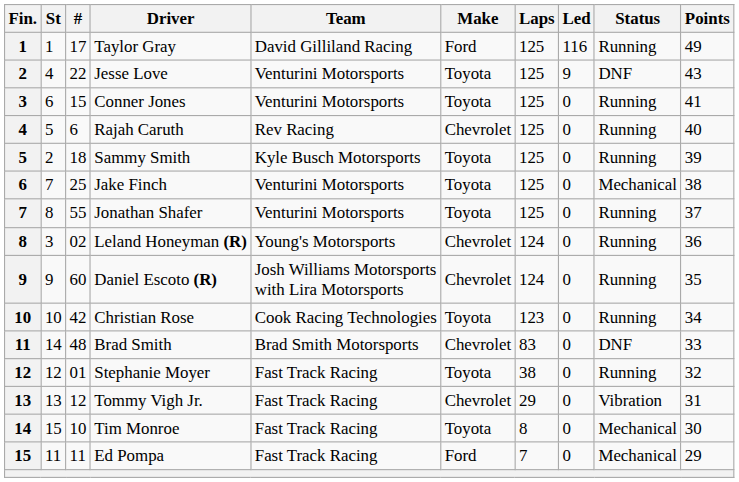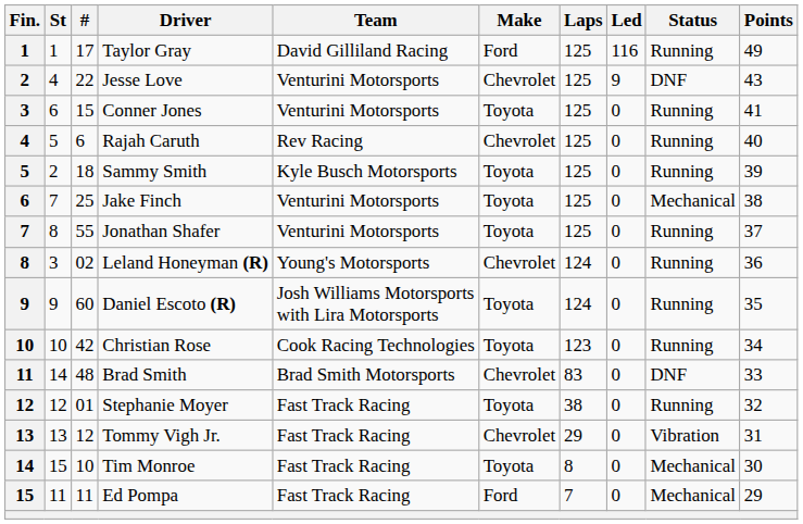 <table class="wikitable" style="font-size:95%">
 <tr>
 <th>Fin.</th>
 <th>St</th>
 <th>#</th>
 <th>Driver</th>
 <th>Team</th>
 <th>Make</th>
 <th>Laps</th>
 <th>Led</th>
 <th>Status</th>
 <th>Points</th>
 </tr>
 <tr>
 <th>1</th>
 <td>1</td>
 <td>17</td>
 <td>Taylor Gray</td>
 <td>David Gilliland Racing</td>
 <td>Ford</td>
 <td>125</td>
 <td>116</td>
 <td>Running</td>
 <td>49</td>
 </tr>
 <tr>
 <th>2</th>
 <td>4</td>
 <td>22</td>
 <td>Jesse Love</td>
 <td>Venturini Motorsports</td>
-<td>Toyota</td>
+<td>Chevrolet</td>
 <td>125</td>
 <td>9</td>
 <td>DNF</td>
 <td>43</td>
 </tr>
 <tr>
 <th>3</th>
 <td>6</td>
 <td>15</td>
 <td>Conner Jones</td>
 <td>Venturini Motorsports</td>
 <td>Toyota</td>
 <td>125</td>
 <td>0</td>
 <td>Running</td>
 <td>41</td>
 </tr>
 <tr>
 <th>4</th>
 <td>5</td>
 <td>6</td>
 <td>Rajah Caruth</td>
 <td>Rev Racing</td>
 <td>Chevrolet</td>
 <td>125</td>
 <td>0</td>
 <td>Running</td>
 <td>40</td>
 </tr>
 <tr>
 <th>5</th>
 <td>2</td>
 <td>18</td>
 <td>Sammy Smith</td>
 <td>Kyle Busch Motorsports</td>
 <td>Toyota</td>
 <td>125</td>
 <td>0</td>
 <td>Running</td>
 <td>39</td>
 </tr>
 <tr>
 <th>6</th>
 <td>7</td>
 <td>25</td>
 <td>Jake Finch</td>
 <td>Venturini Motorsports</td>
 <td>Toyota</td>
 <td>125</td>
 <td>0</td>
 <td>Mechanical</td>
 <td>38</td>
 </tr>
 <tr>
 <th>7</th>
 <td>8</td>
 <td>55</td>
 <td>Jonathan Shafer</td>
 <td>Venturini Motorsports</td>
 <td>Toyota</td>
 <td>125</td>
 <td>0</td>
 <td>Running</td>
 <td>37</td>
 </tr>
 <tr>
 <th>8</th>
 <td>3</td>
 <td>02</td>
 <td>Leland Honeyman <strong>(R)</strong></td>
 <td>Young's Motorsports</td>
 <td>Chevrolet</td>
 <td>124</td>
 <td>0</td>
 <td>Running</td>
 <td>36</td>
 </tr>
 <tr>
 <th>9</th>
 <td>9</td>
 <td>60</td>
 <td>Daniel Escoto <strong>(R)</strong></td>
 <td>Josh Williams Motorsports <br> with Lira Motorsports</td>
-<td>Chevrolet</td>
+<td>Toyota</td>
 <td>124</td>
 <td>0</td>
 <td>Running</td>
 <td>35</td>
 </tr>
 <tr>
 <th>10</th>
 <td>10</td>
 <td>42</td>
 <td>Christian Rose</td>
 <td>Cook Racing Technologies</td>
 <td>Toyota</td>
 <td>123</td>
 <td>0</td>
 <td>Running</td>
 <td>34</td>
 </tr>
 <tr>
 <th>11</th>
 <td>14</td>
 <td>48</td>
 <td>Brad Smith</td>
 <td>Brad Smith Motorsports</td>
 <td>Chevrolet</td>
 <td>83</td>
 <td>0</td>
 <td>DNF</td>
 <td>33</td>
 </tr>
 <tr>
 <th>12</th>
 <td>12</td>
 <td>01</td>
 <td>Stephanie Moyer</td>
 <td>Fast Track Racing</td>
 <td>Toyota</td>
 <td>38</td>
 <td>0</td>
 <td>Running</td>
 <td>32</td>
 </tr>
 <tr>
 <th>13</th>
 <td>13</td>
 <td>12</td>
 <td>Tommy Vigh Jr.</td>
 <td>Fast Track Racing</td>
 <td>Chevrolet</td>
 <td>29</td>
 <td>0</td>
 <td>Vibration</td>
 <td>31</td>
 </tr>
 <tr>
 <th>14</th>
 <td>15</td>
 <td>10</td>
 <td>Tim Monroe</td>
 <td>Fast Track Racing</td>
 <td>Toyota</td>
 <td>8</td>
 <td>0</td>
 <td>Mechanical</td>
 <td>30</td>
 </tr>
 <tr>
 <th>15</th>
 <td>11</td>
 <td>11</td>
 <td>Ed Pompa</td>
 <td>Fast Track Racing</td>
 <td>Ford</td>
 <td>7</td>
 <td>0</td>
 <td>Mechanical</td>
 <td>29</td>
 </tr>
 <tr>
 <th colspan="10"></th>
 </tr>
 </table>
